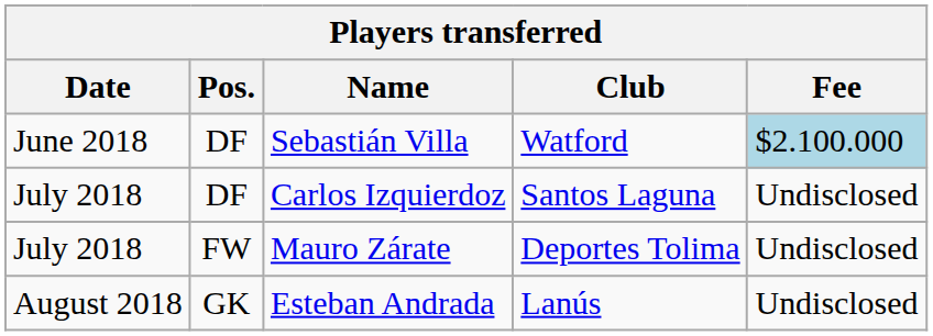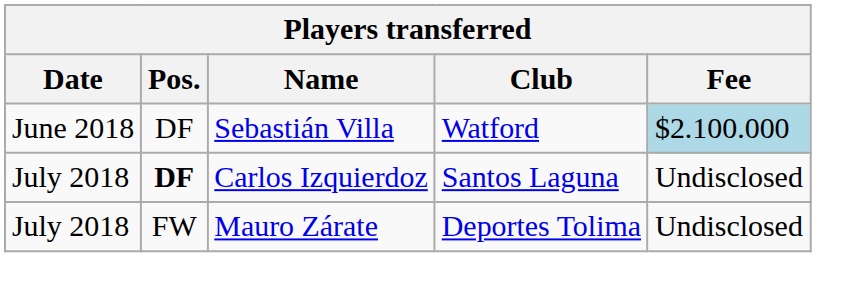 <table class="wikitable" style="font-size:95%;">
 <tr>
 <th colspan="5">Players transferred</th>
 </tr>
 <tr>
 <th>Date</th>
 <th>Pos.</th>
 <th>Name</th>
 <th>Club</th>
 <th>Fee</th>
 </tr>
 <tr>
 <td>June 2018</td>
 <td align="center">DF</td>
 <td> <a href='#'>Sebastián Villa</a></td>
 <td> <a href='#'>Watford</a></td>
 <td style="background: lightblue;">$2.100.000</td>
 </tr>
 <tr>
 <td>July 2018</td>
-<td align="center">DF</td>
+<td align="center"><strong>DF</strong></td>
 <td> <a href='#'>Carlos Izquierdoz</a></td>
 <td> <a href='#'>Santos Laguna</a></td>
 <td>Undisclosed</td>
 </tr>
 <tr>
 <td>July 2018</td>
 <td align="center">FW</td>
 <td> <a href='#'>Mauro Zárate</a></td>
 <td> <a href='#'>Deportes Tolima</a></td>
 <td>Undisclosed</td>
 </tr>
-<tr>
-<td>August 2018</td>
-<td align="center">GK</td>
-<td> <a href='#'>Esteban Andrada</a></td>
-<td> <a href='#'>Lanús</a></td>
-<td>Undisclosed</td>
-</tr>
 </table>
